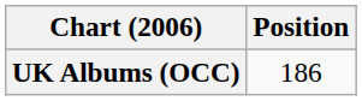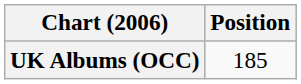 <table class="wikitable plainrowheaders" style="text-align:center">
 <tr>
 <th scope="col">Chart (2006)</th>
 <th scope="col">Position</th>
 </tr>
 <tr>
 <th scope="row">UK Albums (OCC)</th>
-<td>186</td>
+<td>185</td>
 </tr>
 </table>
